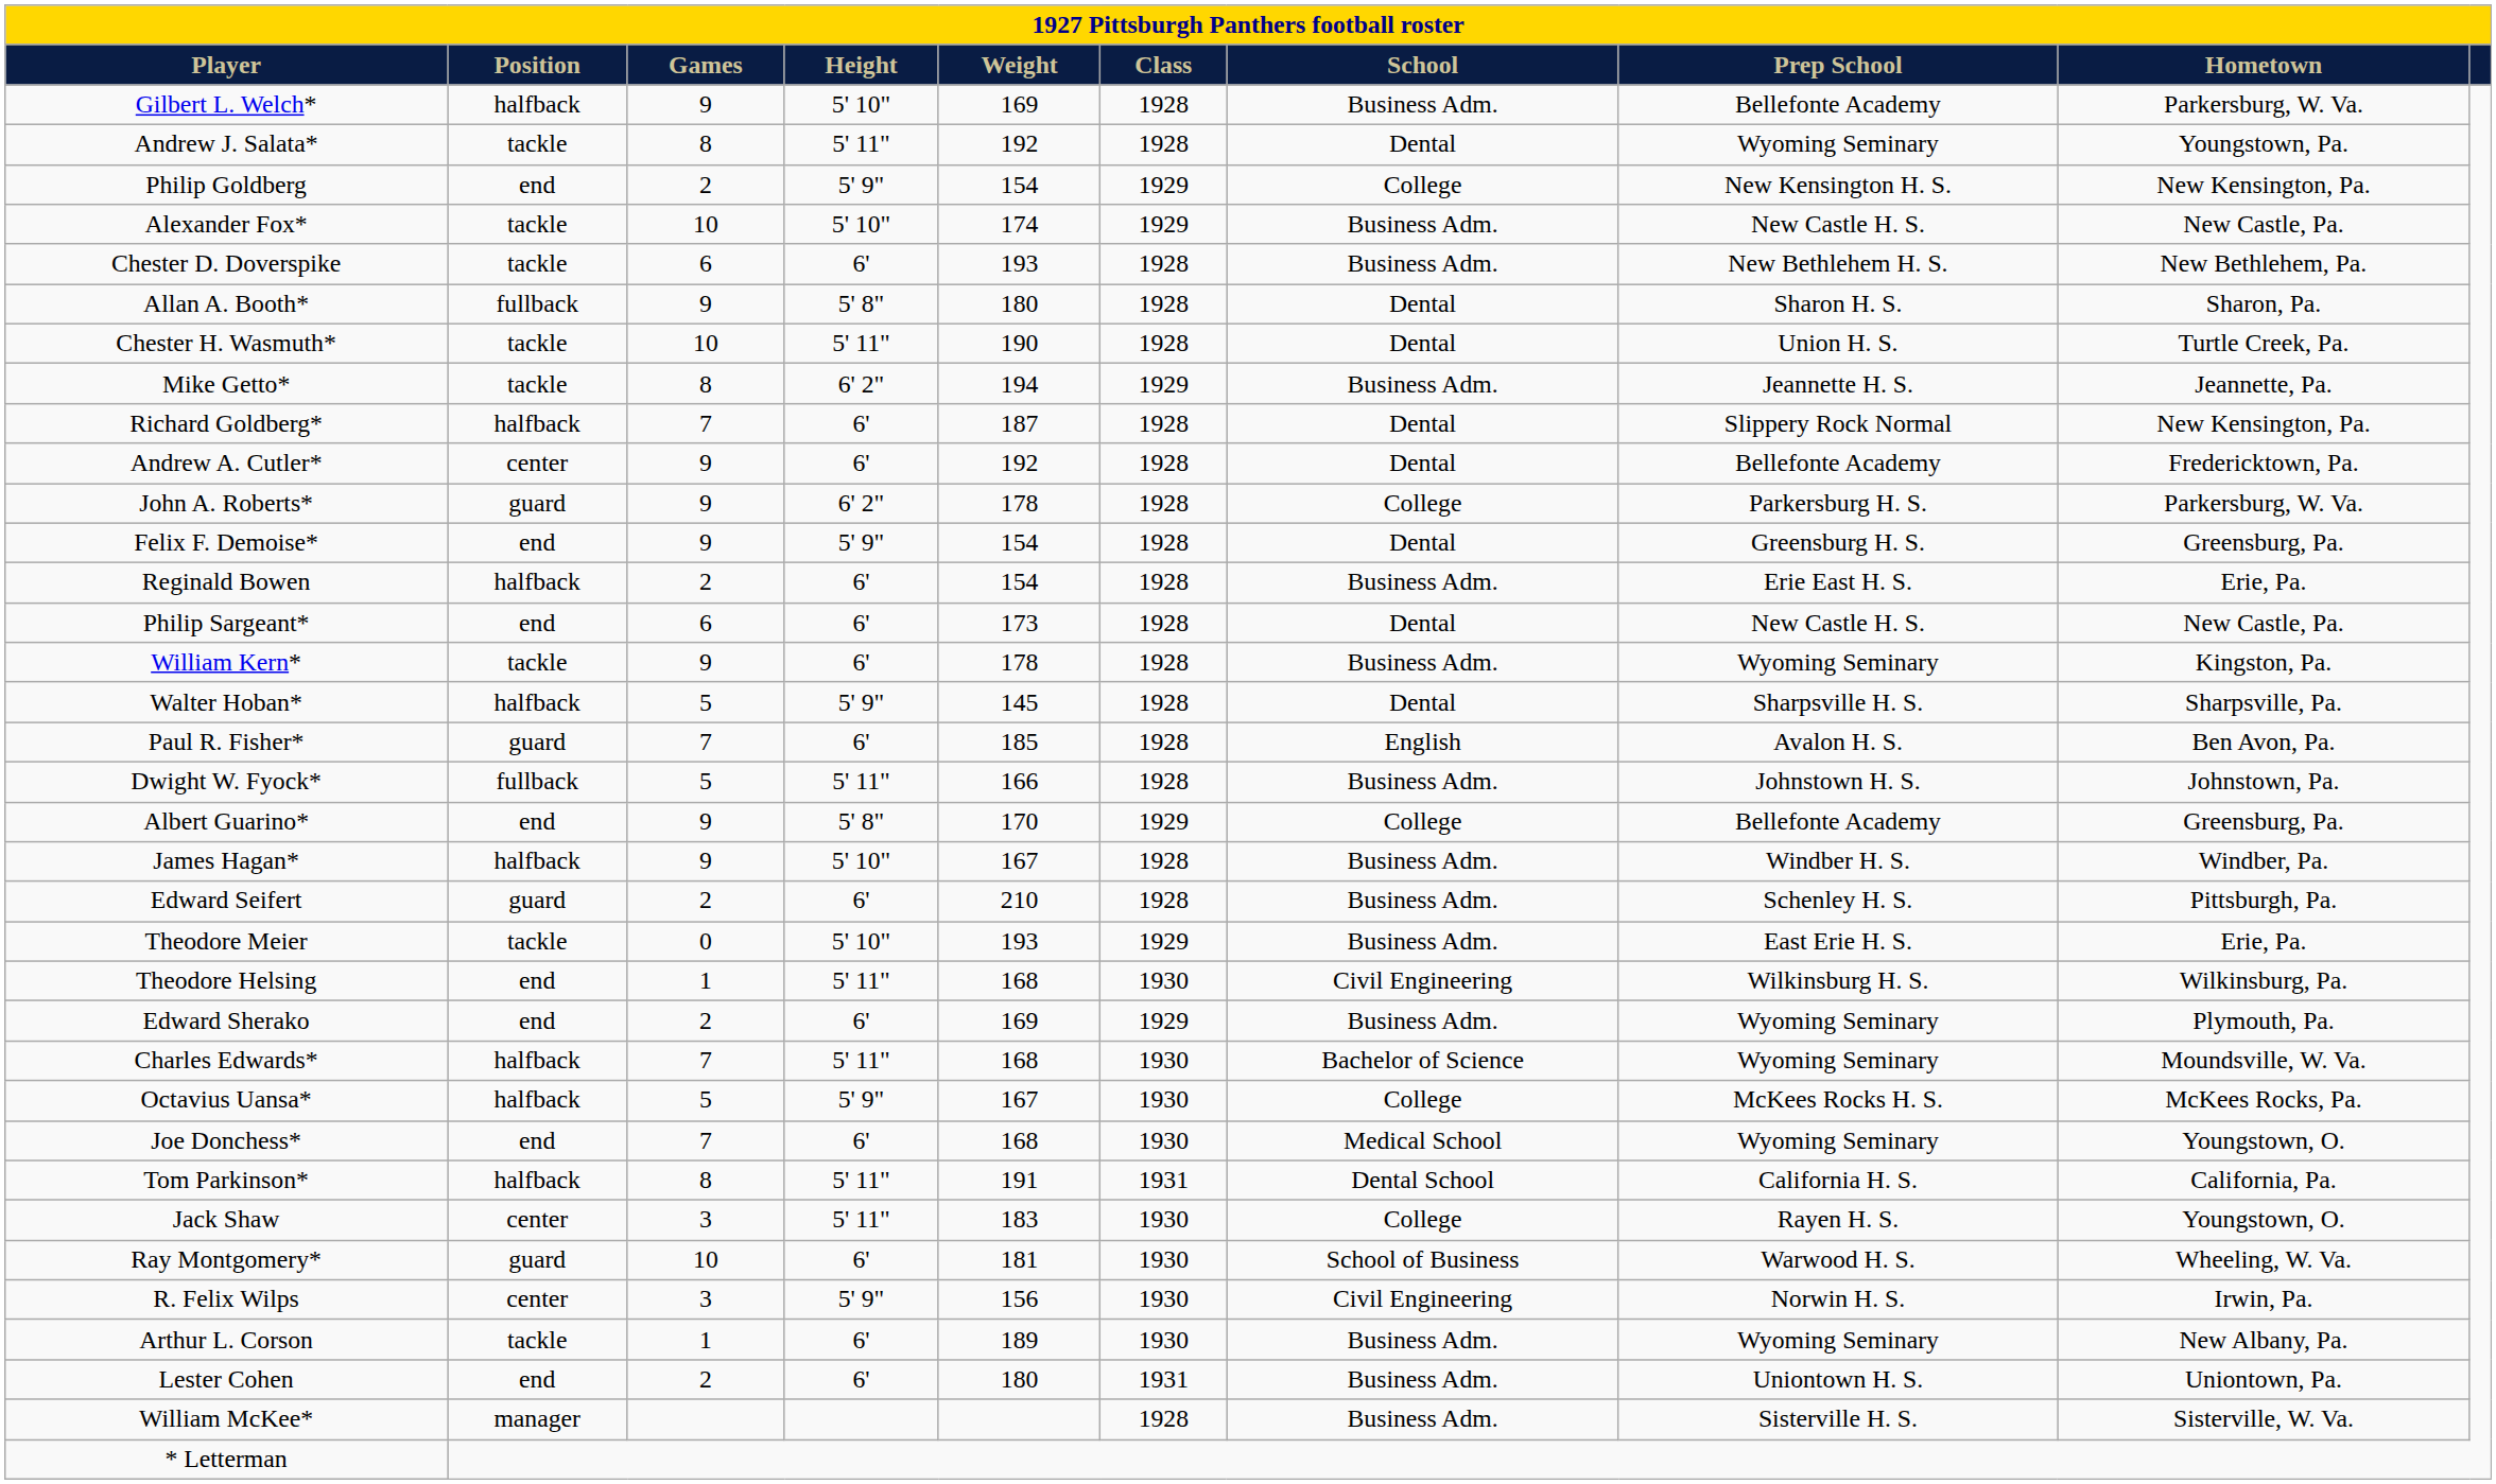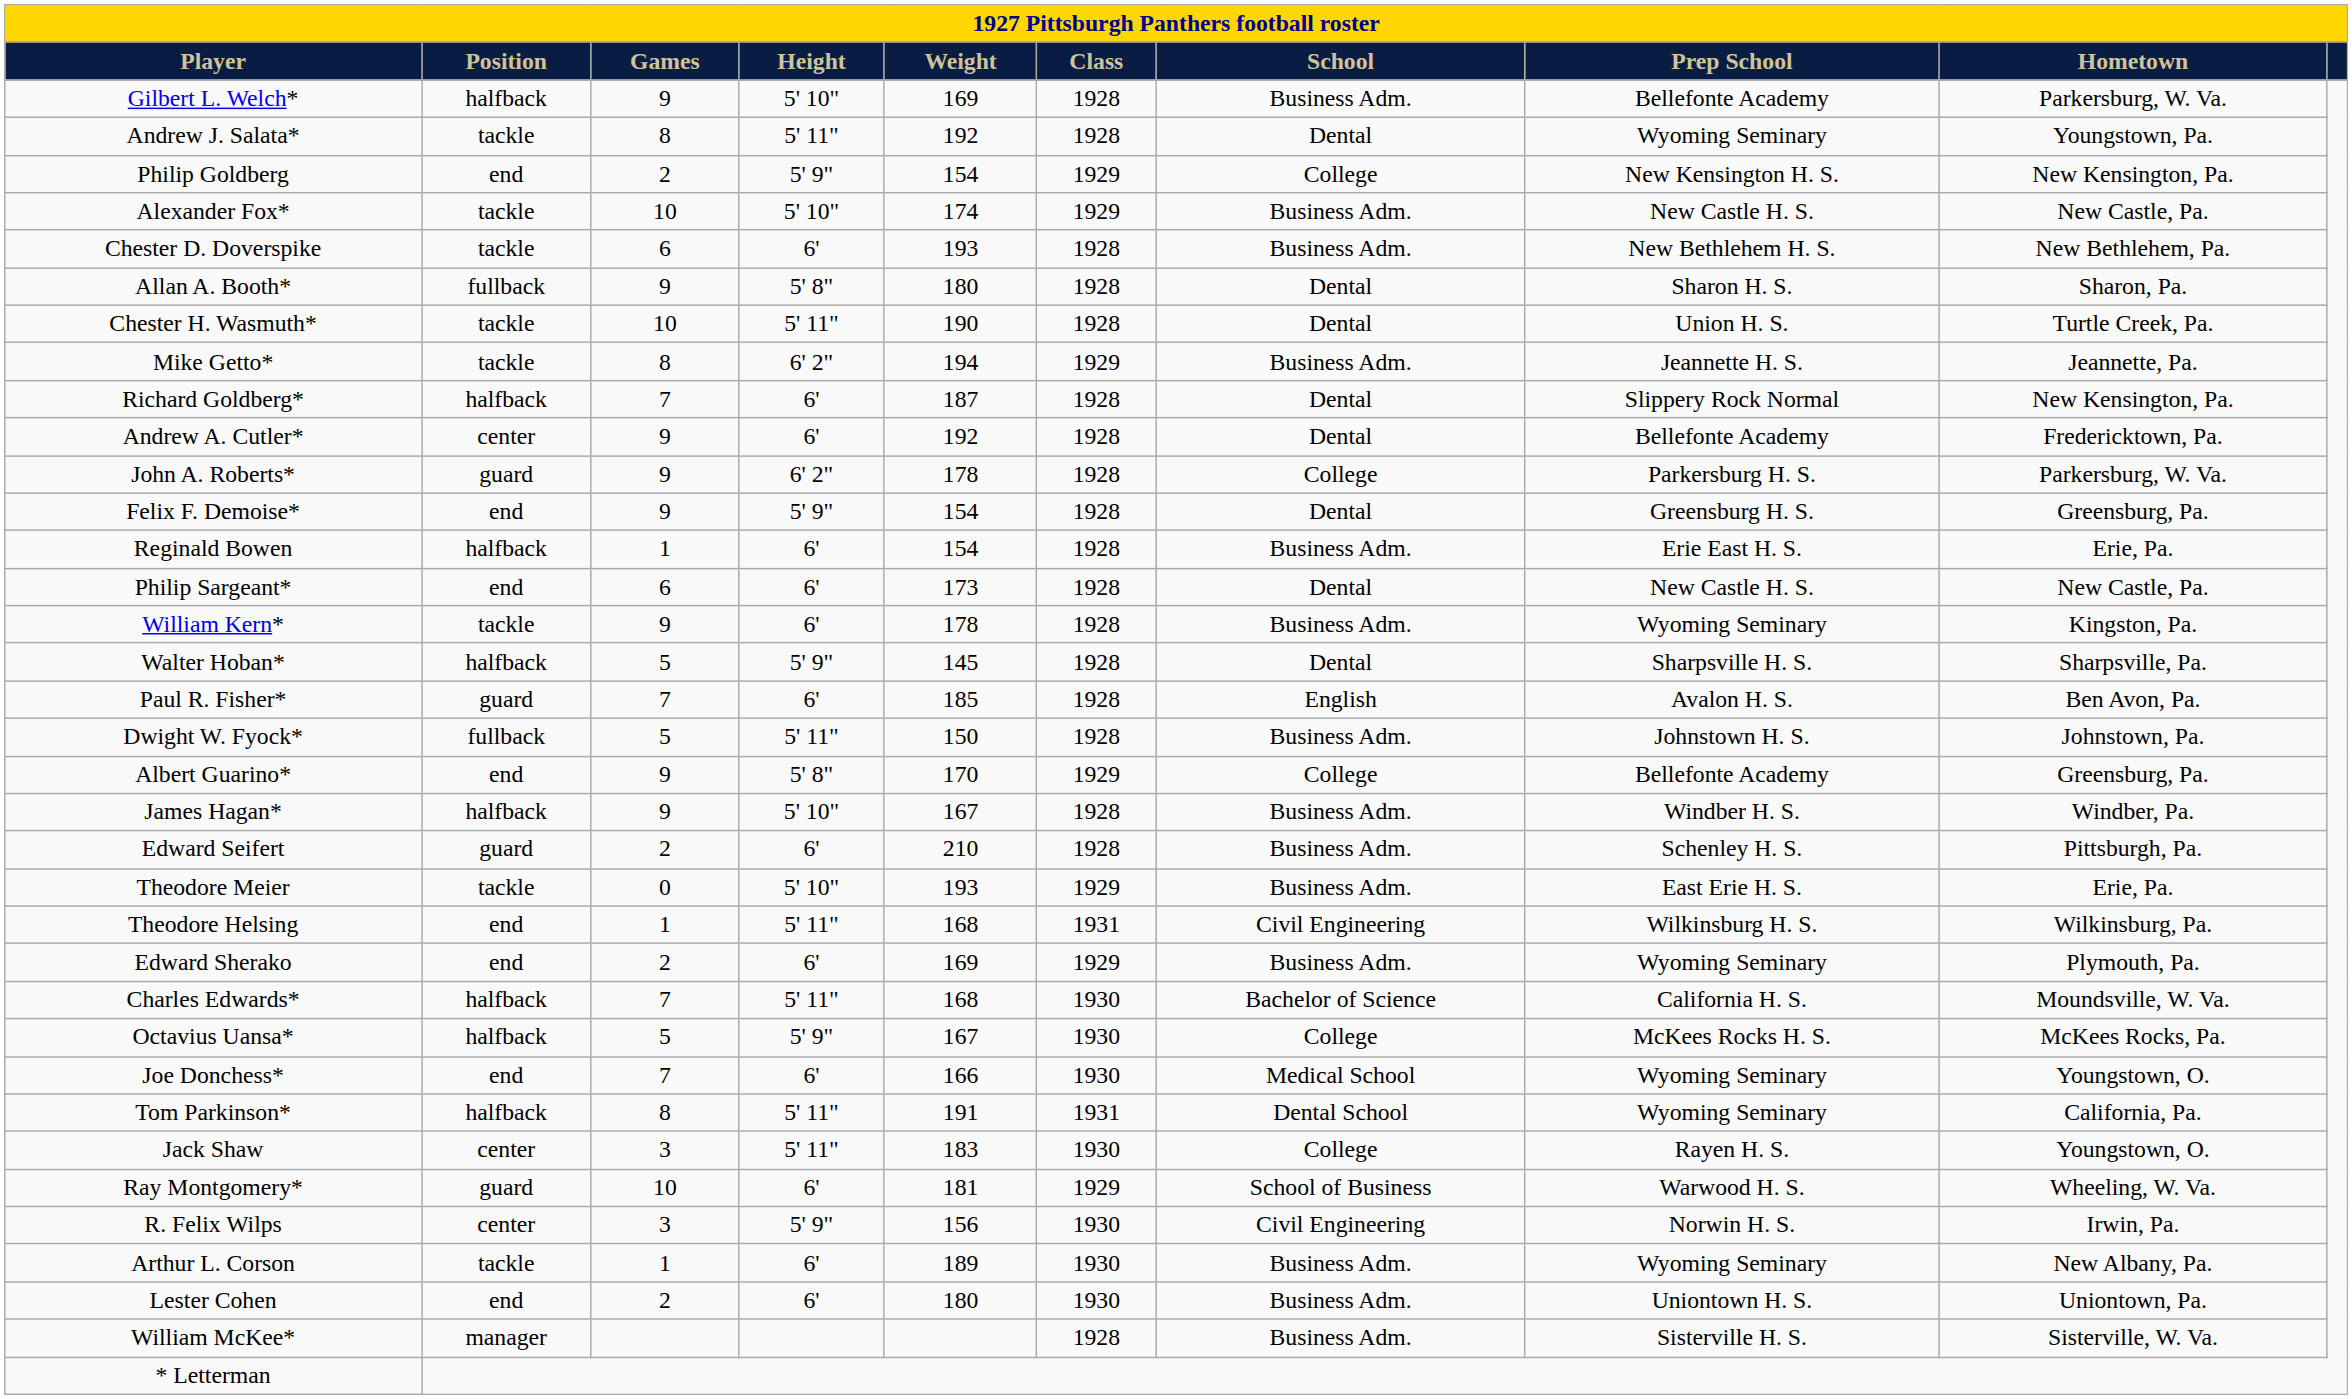 <table class="wikitable collapsible collapsed" style="margin: left; text-align:right; width:100%;">
 <tr>
 <th colspan="10" ; style="background:gold; color:darkblue; text-align: center;"><strong>1927 Pittsburgh Panthers football roster</strong></th>
 </tr>
 <tr align="center"  style="background:#091C44; color:#CEC499;">
 <td><strong>Player</strong></td>
 <td><strong>Position</strong></td>
 <td><strong>Games</strong></td>
 <td><strong>Height</strong></td>
 <td><strong>Weight</strong></td>
 <td><strong>Class</strong></td>
 <td><strong>School</strong></td>
 <td><strong>Prep School</strong></td>
 <td><strong>Hometown</strong></td>
 <td></td>
 </tr>
 <tr align="center" bgcolor="">
 <td><a href='#'>Gilbert L. Welch</a>*</td>
 <td>halfback</td>
 <td>9</td>
 <td>5' 10"</td>
 <td>169</td>
 <td>1928</td>
 <td>Business Adm.</td>
 <td>Bellefonte Academy</td>
 <td>Parkersburg, W. Va.</td>
 </tr>
 <tr align="center" bgcolor="">
 <td>Andrew J. Salata*</td>
 <td>tackle</td>
 <td>8</td>
 <td>5' 11"</td>
 <td>192</td>
 <td>1928</td>
 <td>Dental</td>
 <td>Wyoming Seminary</td>
 <td>Youngstown, Pa.</td>
 </tr>
 <tr align="center" bgcolor="">
 <td>Philip Goldberg</td>
 <td>end</td>
 <td>2</td>
 <td>5' 9"</td>
 <td>154</td>
 <td>1929</td>
 <td>College</td>
 <td>New Kensington H. S.</td>
 <td>New Kensington, Pa.</td>
 </tr>
 <tr align="center" bgcolor="">
 <td>Alexander Fox*</td>
 <td>tackle</td>
 <td>10</td>
 <td>5' 10"</td>
 <td>174</td>
 <td>1929</td>
 <td>Business Adm.</td>
 <td>New Castle H. S.</td>
 <td>New Castle, Pa.</td>
 </tr>
 <tr align="center" bgcolor="">
 <td>Chester D. Doverspike</td>
 <td>tackle</td>
 <td>6</td>
 <td>6'</td>
 <td>193</td>
 <td>1928</td>
 <td>Business Adm.</td>
 <td>New Bethlehem H. S.</td>
 <td>New Bethlehem, Pa.</td>
 </tr>
 <tr align="center" bgcolor="">
 <td>Allan A. Booth*</td>
 <td>fullback</td>
 <td>9</td>
 <td>5' 8"</td>
 <td>180</td>
 <td>1928</td>
 <td>Dental</td>
 <td>Sharon H. S.</td>
 <td>Sharon, Pa.</td>
 </tr>
 <tr align="center" bgcolor="">
 <td>Chester H. Wasmuth*</td>
 <td>tackle</td>
 <td>10</td>
 <td>5' 11"</td>
 <td>190</td>
 <td>1928</td>
 <td>Dental</td>
 <td>Union H. S.</td>
 <td>Turtle Creek, Pa.</td>
 </tr>
 <tr align="center" bgcolor="">
 <td>Mike Getto*</td>
 <td>tackle</td>
 <td>8</td>
 <td>6' 2"</td>
 <td>194</td>
 <td>1929</td>
 <td>Business Adm.</td>
 <td>Jeannette H. S.</td>
 <td>Jeannette, Pa.</td>
 </tr>
 <tr align="center" bgcolor="">
 <td>Richard Goldberg*</td>
 <td>halfback</td>
 <td>7</td>
 <td>6'</td>
 <td>187</td>
 <td>1928</td>
 <td>Dental</td>
 <td>Slippery Rock Normal</td>
 <td>New Kensington, Pa.</td>
 </tr>
 <tr align="center" bgcolor="">
 <td>Andrew A. Cutler*</td>
 <td>center</td>
 <td>9</td>
 <td>6'</td>
 <td>192</td>
 <td>1928</td>
 <td>Dental</td>
 <td>Bellefonte Academy</td>
 <td>Fredericktown, Pa.</td>
 </tr>
 <tr align="center" bgcolor="">
 <td>John A. Roberts*</td>
 <td>guard</td>
 <td>9</td>
 <td>6' 2"</td>
 <td>178</td>
 <td>1928</td>
 <td>College</td>
 <td>Parkersburg H. S.</td>
 <td>Parkersburg, W. Va.</td>
 </tr>
 <tr align="center" bgcolor="">
 <td>Felix F. Demoise*</td>
 <td>end</td>
 <td>9</td>
 <td>5' 9"</td>
 <td>154</td>
 <td>1928</td>
 <td>Dental</td>
 <td>Greensburg H. S.</td>
 <td>Greensburg, Pa.</td>
 </tr>
 <tr align="center" bgcolor="">
 <td>Reginald Bowen</td>
 <td>halfback</td>
-<td>2</td>
+<td>1</td>
 <td>6'</td>
 <td>154</td>
 <td>1928</td>
 <td>Business Adm.</td>
 <td>Erie East H. S.</td>
 <td>Erie, Pa.</td>
 </tr>
 <tr align="center" bgcolor="">
 <td>Philip Sargeant*</td>
 <td>end</td>
 <td>6</td>
 <td>6'</td>
 <td>173</td>
 <td>1928</td>
 <td>Dental</td>
 <td>New Castle H. S.</td>
 <td>New Castle, Pa.</td>
 </tr>
 <tr align="center" bgcolor="">
 <td><a href='#'>William Kern</a>*</td>
 <td>tackle</td>
 <td>9</td>
 <td>6'</td>
 <td>178</td>
 <td>1928</td>
 <td>Business Adm.</td>
 <td>Wyoming Seminary</td>
 <td>Kingston, Pa.</td>
 </tr>
 <tr align="center" bgcolor="">
 <td>Walter Hoban*</td>
 <td>halfback</td>
 <td>5</td>
 <td>5' 9"</td>
 <td>145</td>
 <td>1928</td>
 <td>Dental</td>
 <td>Sharpsville H. S.</td>
 <td>Sharpsville, Pa.</td>
 </tr>
 <tr align="center" bgcolor="">
 <td>Paul R. Fisher*</td>
 <td>guard</td>
 <td>7</td>
 <td>6'</td>
 <td>185</td>
 <td>1928</td>
 <td>English</td>
 <td>Avalon H. S.</td>
 <td>Ben Avon, Pa.</td>
 </tr>
 <tr align="center" bgcolor="">
 <td>Dwight W. Fyock*</td>
 <td>fullback</td>
 <td>5</td>
 <td>5' 11"</td>
-<td>166</td>
+<td>150</td>
 <td>1928</td>
 <td>Business Adm.</td>
 <td>Johnstown H. S.</td>
 <td>Johnstown, Pa.</td>
 </tr>
 <tr align="center" bgcolor="">
 <td>Albert Guarino*</td>
 <td>end</td>
 <td>9</td>
 <td>5' 8"</td>
 <td>170</td>
 <td>1929</td>
 <td>College</td>
 <td>Bellefonte Academy</td>
 <td>Greensburg, Pa.</td>
 </tr>
 <tr align="center" bgcolor="">
 <td>James Hagan*</td>
 <td>halfback</td>
 <td>9</td>
 <td>5' 10"</td>
 <td>167</td>
 <td>1928</td>
 <td>Business Adm.</td>
 <td>Windber H. S.</td>
 <td>Windber, Pa.</td>
 </tr>
 <tr align="center" bgcolor="">
 <td>Edward Seifert</td>
 <td>guard</td>
 <td>2</td>
 <td>6'</td>
 <td>210</td>
 <td>1928</td>
 <td>Business Adm.</td>
 <td>Schenley H. S.</td>
 <td>Pittsburgh, Pa.</td>
 </tr>
 <tr align="center" bgcolor="">
 <td>Theodore Meier</td>
 <td>tackle</td>
 <td>0</td>
 <td>5' 10"</td>
 <td>193</td>
 <td>1929</td>
 <td>Business Adm.</td>
 <td>East Erie H. S.</td>
 <td>Erie, Pa.</td>
 </tr>
 <tr align="center" bgcolor="">
 <td>Theodore Helsing</td>
 <td>end</td>
 <td>1</td>
 <td>5' 11"</td>
 <td>168</td>
-<td>1930</td>
+<td>1931</td>
 <td>Civil Engineering</td>
 <td>Wilkinsburg H. S.</td>
 <td>Wilkinsburg, Pa.</td>
 </tr>
 <tr align="center" bgcolor="">
 <td>Edward Sherako</td>
 <td>end</td>
 <td>2</td>
 <td>6'</td>
 <td>169</td>
 <td>1929</td>
 <td>Business Adm.</td>
 <td>Wyoming Seminary</td>
 <td>Plymouth, Pa.</td>
 </tr>
 <tr align="center" bgcolor="">
 <td>Charles Edwards*</td>
 <td>halfback</td>
 <td>7</td>
 <td>5' 11"</td>
 <td>168</td>
 <td>1930</td>
 <td>Bachelor of Science</td>
-<td>Wyoming Seminary</td>
+<td>California H. S.</td>
 <td>Moundsville, W. Va.</td>
 </tr>
 <tr align="center" bgcolor="">
 <td>Octavius Uansa*</td>
 <td>halfback</td>
 <td>5</td>
 <td>5' 9"</td>
 <td>167</td>
 <td>1930</td>
 <td>College</td>
 <td>McKees Rocks H. S.</td>
 <td>McKees Rocks, Pa.</td>
 </tr>
 <tr align="center" bgcolor="">
 <td>Joe Donchess*</td>
 <td>end</td>
 <td>7</td>
 <td>6'</td>
-<td>168</td>
+<td>166</td>
 <td>1930</td>
 <td>Medical School</td>
 <td>Wyoming Seminary</td>
 <td>Youngstown, O.</td>
 </tr>
 <tr align="center" bgcolor="">
 <td>Tom Parkinson*</td>
 <td>halfback</td>
 <td>8</td>
 <td>5' 11"</td>
 <td>191</td>
 <td>1931</td>
 <td>Dental School</td>
-<td>California H. S.</td>
+<td>Wyoming Seminary</td>
 <td>California, Pa.</td>
 </tr>
 <tr align="center" bgcolor="">
 <td>Jack Shaw</td>
 <td>center</td>
 <td>3</td>
 <td>5' 11"</td>
 <td>183</td>
 <td>1930</td>
 <td>College</td>
 <td>Rayen H. S.</td>
 <td>Youngstown, O.</td>
 </tr>
 <tr align="center" bgcolor="">
 <td>Ray Montgomery*</td>
 <td>guard</td>
 <td>10</td>
 <td>6'</td>
 <td>181</td>
-<td>1930</td>
+<td>1929</td>
 <td>School of Business</td>
 <td>Warwood H. S.</td>
 <td>Wheeling, W. Va.</td>
 </tr>
 <tr align="center" bgcolor="">
 <td>R. Felix Wilps</td>
 <td>center</td>
 <td>3</td>
 <td>5' 9"</td>
 <td>156</td>
 <td>1930</td>
 <td>Civil Engineering</td>
 <td>Norwin H. S.</td>
 <td>Irwin, Pa.</td>
 </tr>
 <tr align="center" bgcolor="">
 <td>Arthur L. Corson</td>
 <td>tackle</td>
 <td>1</td>
 <td>6'</td>
 <td>189</td>
 <td>1930</td>
 <td>Business Adm.</td>
 <td>Wyoming Seminary</td>
 <td>New Albany, Pa.</td>
 </tr>
 <tr align="center" bgcolor="">
 <td>Lester Cohen</td>
 <td>end</td>
 <td>2</td>
 <td>6'</td>
 <td>180</td>
-<td>1931</td>
+<td>1930</td>
 <td>Business Adm.</td>
 <td>Uniontown H. S.</td>
 <td>Uniontown, Pa.</td>
 </tr>
 <tr align="center" bgcolor="">
 <td>William McKee*</td>
 <td>manager</td>
 <td></td>
 <td></td>
 <td></td>
 <td>1928</td>
 <td>Business Adm.</td>
 <td>Sisterville H. S.</td>
 <td>Sisterville, W. Va.</td>
 </tr>
 <tr align="center" bgcolor="">
 <td>* Letterman</td>
 </tr>
 <tr align="center" bgcolor="">
 </tr>
 </table>
